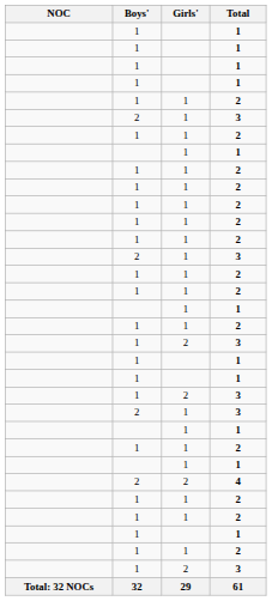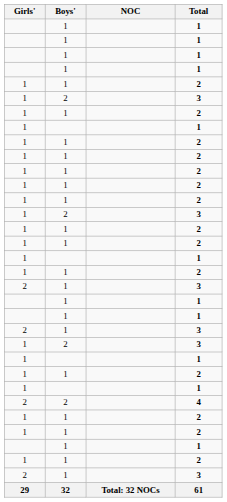 <table class="wikitable" style="text-align:center; font-size:90%">
 <tr>
+<th width=60>Girls'</th>
+<th width=60>Boys'</th>
 <th width=140 align="left">NOC</th>
-<th width=60>Boys'</th>
-<th width=60>Girls'</th>
 <th width=70>Total</th>
 </tr>
 <tr>
+<td></td>
+<td>1</td>
 <td align=left></td>
-<td>1</td>
-<td></td>
 <td><strong>1</strong></td>
 </tr>
 <tr>
+<td></td>
+<td>1</td>
 <td align=left></td>
-<td>1</td>
-<td></td>
 <td><strong>1</strong></td>
 </tr>
 <tr>
+<td></td>
+<td>1</td>
 <td align=left></td>
-<td>1</td>
-<td></td>
 <td><strong>1</strong></td>
 </tr>
 <tr>
+<td></td>
+<td>1</td>
 <td align=left></td>
-<td>1</td>
-<td></td>
 <td><strong>1</strong></td>
 </tr>
 <tr>
-<td align=left></td>
 <td>1</td>
 <td>1</td>
+<td align=left></td>
 <td><strong>2</strong></td>
 </tr>
 <tr>
+<td>1</td>
+<td>2</td>
 <td align=left></td>
-<td>2</td>
-<td>1</td>
 <td><strong>3</strong></td>
 </tr>
 <tr>
-<td align=left></td>
 <td>1</td>
 <td>1</td>
+<td align=left></td>
 <td><strong>2</strong></td>
 </tr>
 <tr>
+<td>1</td>
+<td></td>
 <td align=left></td>
-<td></td>
-<td>1</td>
 <td><strong>1</strong></td>
 </tr>
 <tr>
-<td align=left></td>
 <td>1</td>
 <td>1</td>
+<td align=left></td>
 <td><strong>2</strong></td>
 </tr>
 <tr>
-<td align=left></td>
 <td>1</td>
 <td>1</td>
+<td align=left></td>
 <td><strong>2</strong></td>
 </tr>
 <tr>
-<td align=left></td>
 <td>1</td>
 <td>1</td>
+<td align=left></td>
 <td><strong>2</strong></td>
 </tr>
 <tr>
-<td align=left></td>
 <td>1</td>
 <td>1</td>
+<td align=left></td>
 <td><strong>2</strong></td>
 </tr>
 <tr>
-<td align=left></td>
 <td>1</td>
 <td>1</td>
+<td align=left></td>
 <td><strong>2</strong></td>
 </tr>
 <tr>
+<td>1</td>
+<td>2</td>
 <td align=left></td>
-<td>2</td>
-<td>1</td>
 <td><strong>3</strong></td>
 </tr>
 <tr>
-<td align=left></td>
 <td>1</td>
 <td>1</td>
+<td align=left></td>
 <td><strong>2</strong></td>
 </tr>
 <tr>
-<td align=left></td>
 <td>1</td>
 <td>1</td>
+<td align=left></td>
 <td><strong>2</strong></td>
 </tr>
 <tr>
+<td>1</td>
+<td></td>
 <td align=left></td>
-<td></td>
-<td>1</td>
 <td><strong>1</strong></td>
 </tr>
 <tr>
-<td align=left></td>
 <td>1</td>
 <td>1</td>
+<td align=left></td>
 <td><strong>2</strong></td>
 </tr>
 <tr>
+<td>2</td>
+<td>1</td>
 <td align=left></td>
-<td>1</td>
-<td>2</td>
 <td><strong>3</strong></td>
 </tr>
 <tr>
+<td></td>
+<td>1</td>
 <td align=left></td>
-<td>1</td>
-<td></td>
 <td><strong>1</strong></td>
 </tr>
 <tr>
+<td></td>
+<td>1</td>
 <td align=left></td>
-<td>1</td>
-<td></td>
 <td><strong>1</strong></td>
 </tr>
 <tr>
+<td>2</td>
+<td>1</td>
 <td align=left></td>
-<td>1</td>
-<td>2</td>
 <td><strong>3</strong></td>
 </tr>
 <tr>
+<td>1</td>
+<td>2</td>
 <td align=left></td>
-<td>2</td>
-<td>1</td>
 <td><strong>3</strong></td>
 </tr>
 <tr>
+<td>1</td>
+<td></td>
 <td align=left></td>
-<td></td>
-<td>1</td>
 <td><strong>1</strong></td>
 </tr>
 <tr>
-<td align=left></td>
 <td>1</td>
 <td>1</td>
+<td align=left></td>
 <td><strong>2</strong></td>
 </tr>
 <tr>
+<td>1</td>
+<td></td>
 <td align=left></td>
-<td></td>
-<td>1</td>
 <td><strong>1</strong></td>
 </tr>
 <tr>
-<td align=left></td>
 <td>2</td>
 <td>2</td>
+<td align=left></td>
 <td><strong>4</strong></td>
 </tr>
 <tr>
-<td align=left></td>
 <td>1</td>
 <td>1</td>
+<td align=left></td>
 <td><strong>2</strong></td>
 </tr>
 <tr>
-<td align=left></td>
 <td>1</td>
 <td>1</td>
+<td align=left></td>
 <td><strong>2</strong></td>
 </tr>
 <tr>
+<td></td>
+<td>1</td>
 <td align=left></td>
-<td>1</td>
-<td></td>
 <td><strong>1</strong></td>
 </tr>
 <tr>
-<td align=left></td>
 <td>1</td>
 <td>1</td>
+<td align=left></td>
 <td><strong>2</strong></td>
 </tr>
 <tr>
+<td>2</td>
+<td>1</td>
 <td align=left></td>
-<td>1</td>
-<td>2</td>
 <td><strong>3</strong></td>
 </tr>
 <tr>
+<th>29</th>
+<th>32</th>
 <th>Total: 32 NOCs</th>
-<th>32</th>
-<th>29</th>
 <th>61</th>
 </tr>
 </table>
